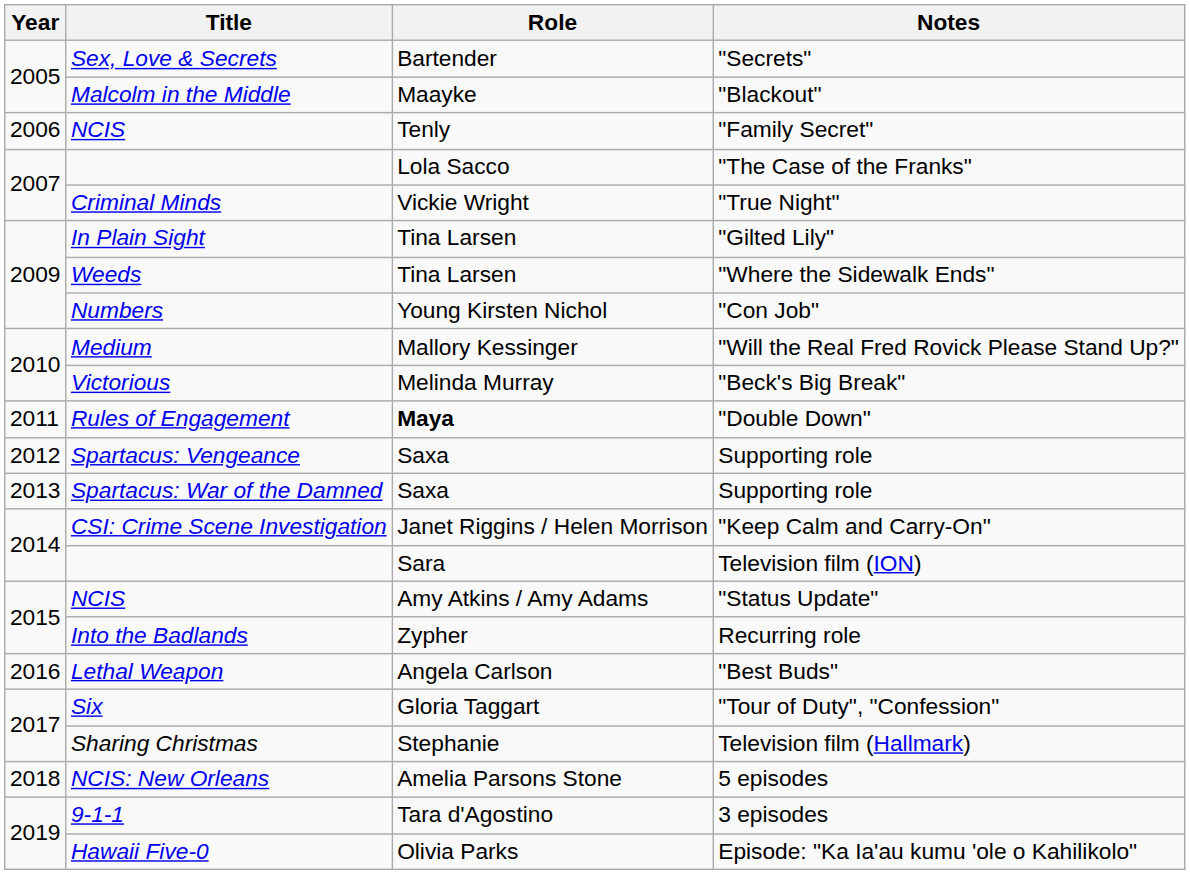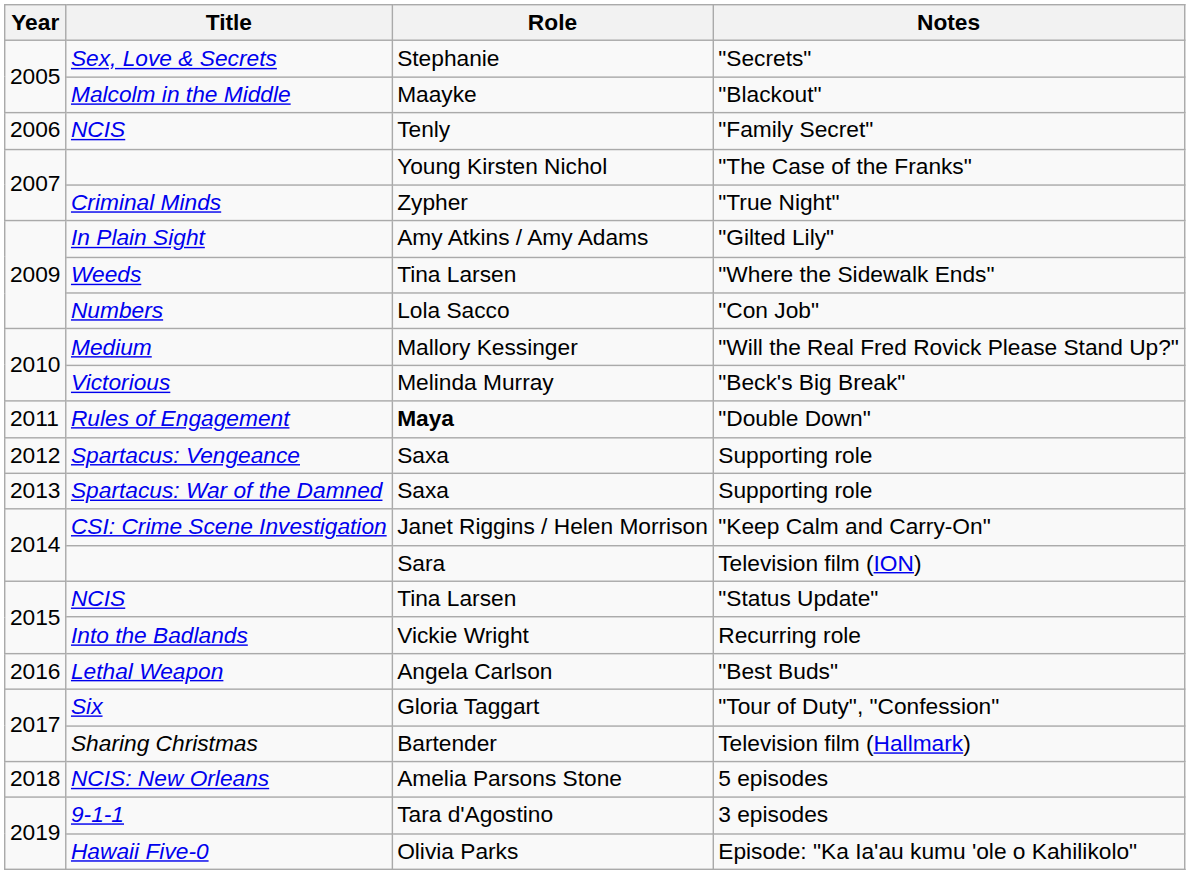 <table class="wikitable sortable">
 <tr>
 <th>Year</th>
 <th>Title</th>
 <th>Role</th>
 <th class="unsortable">Notes</th>
 </tr>
 <tr>
 <td rowspan="2">2005</td>
 <td><em><a href='#'>Sex, Love & Secrets</a></em></td>
-<td>Bartender</td>
+<td>Stephanie</td>
 <td>"Secrets"</td>
 </tr>
 <tr>
 <td><em><a href='#'>Malcolm in the Middle</a></em></td>
 <td>Maayke</td>
 <td>"Blackout"</td>
 </tr>
 <tr>
 <td>2006</td>
 <td><em><a href='#'>NCIS</a></em></td>
 <td>Tenly</td>
 <td>"Family Secret"</td>
 </tr>
 <tr>
 <td rowspan="2">2007</td>
 <td><em></em></td>
-<td>Lola Sacco</td>
+<td>Young Kirsten Nichol</td>
 <td>"The Case of the Franks"</td>
 </tr>
 <tr>
 <td><em><a href='#'>Criminal Minds</a></em></td>
-<td>Vickie Wright</td>
+<td>Zypher</td>
 <td>"True Night"</td>
 </tr>
 <tr>
 <td rowspan="3">2009</td>
 <td><em><a href='#'>In Plain Sight</a></em></td>
-<td>Tina Larsen</td>
+<td>Amy Atkins / Amy Adams</td>
 <td>"Gilted Lily"</td>
 </tr>
 <tr>
 <td><em><a href='#'>Weeds</a></em></td>
 <td>Tina Larsen</td>
 <td>"Where the Sidewalk Ends"</td>
 </tr>
 <tr>
 <td><em><a href='#'>Numbers</a></em></td>
-<td>Young Kirsten Nichol</td>
+<td>Lola Sacco</td>
 <td>"Con Job"</td>
 </tr>
 <tr>
 <td rowspan="2">2010</td>
 <td><em><a href='#'>Medium</a></em></td>
 <td>Mallory Kessinger</td>
 <td>"Will the Real Fred Rovick Please Stand Up?"</td>
 </tr>
 <tr>
 <td><em><a href='#'>Victorious</a></em></td>
 <td>Melinda Murray</td>
 <td>"Beck's Big Break"</td>
 </tr>
 <tr>
 <td>2011</td>
 <td><em><a href='#'>Rules of Engagement</a></em></td>
 <td><strong>Maya</strong></td>
 <td>"Double Down"</td>
 </tr>
 <tr>
 <td>2012</td>
 <td><em><a href='#'>Spartacus: Vengeance</a></em></td>
 <td>Saxa</td>
 <td>Supporting role</td>
 </tr>
 <tr>
 <td>2013</td>
 <td><em><a href='#'>Spartacus: War of the Damned</a></em></td>
 <td>Saxa</td>
 <td>Supporting role</td>
 </tr>
 <tr>
 <td rowspan="2">2014</td>
 <td><em><a href='#'>CSI: Crime Scene Investigation</a></em></td>
 <td>Janet Riggins / Helen Morrison</td>
 <td>"Keep Calm and Carry-On"</td>
 </tr>
 <tr>
 <td><em></em></td>
 <td>Sara</td>
 <td>Television film (<a href='#'>ION</a>)</td>
 </tr>
 <tr>
 <td rowspan="2">2015</td>
 <td><em><a href='#'>NCIS</a></em></td>
-<td>Amy Atkins / Amy Adams</td>
+<td>Tina Larsen</td>
 <td>"Status Update"</td>
 </tr>
 <tr>
 <td><em><a href='#'>Into the Badlands</a></em></td>
-<td>Zypher</td>
+<td>Vickie Wright</td>
 <td>Recurring role</td>
 </tr>
 <tr>
 <td>2016</td>
 <td><em><a href='#'>Lethal Weapon</a></em></td>
 <td>Angela Carlson</td>
 <td>"Best Buds"</td>
 </tr>
 <tr>
 <td rowspan="2">2017</td>
 <td><em><a href='#'>Six</a></em></td>
 <td>Gloria Taggart</td>
 <td>"Tour of Duty", "Confession"</td>
 </tr>
 <tr>
 <td><em>Sharing Christmas</em></td>
-<td>Stephanie</td>
+<td>Bartender</td>
 <td>Television film (<a href='#'>Hallmark</a>)</td>
 </tr>
 <tr>
 <td>2018</td>
 <td><em><a href='#'>NCIS: New Orleans</a></em></td>
 <td>Amelia Parsons Stone</td>
 <td>5 episodes</td>
 </tr>
 <tr>
 <td rowspan="2">2019</td>
 <td><em><a href='#'>9-1-1</a></em></td>
 <td>Tara d'Agostino</td>
 <td>3 episodes</td>
 </tr>
 <tr>
 <td><em><a href='#'>Hawaii Five-0</a></em></td>
 <td>Olivia Parks</td>
 <td>Episode: "Ka Ia'au kumu 'ole o Kahilikolo"</td>
 </tr>
 <tr>
 </tr>
 </table>
